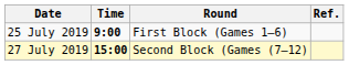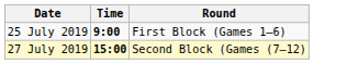 <table class="wikitable">
 <tr>
 <th>Date</th>
 <th>Time</th>
 <th>Round</th>
-<th>Ref.</th>
 </tr>
 <tr>
 <td>25 July 2019</td>
 <td><strong>9:00</strong></td>
 <td>First Block (Games 1–6)</td>
-<td></td>
 </tr>
 <tr style=background:lemonchiffon>
 <td>27 July 2019</td>
 <td><strong>15:00</strong></td>
 <td>Second Block (Games (7–12)</td>
-<td></td>
 </tr>
 </table>
